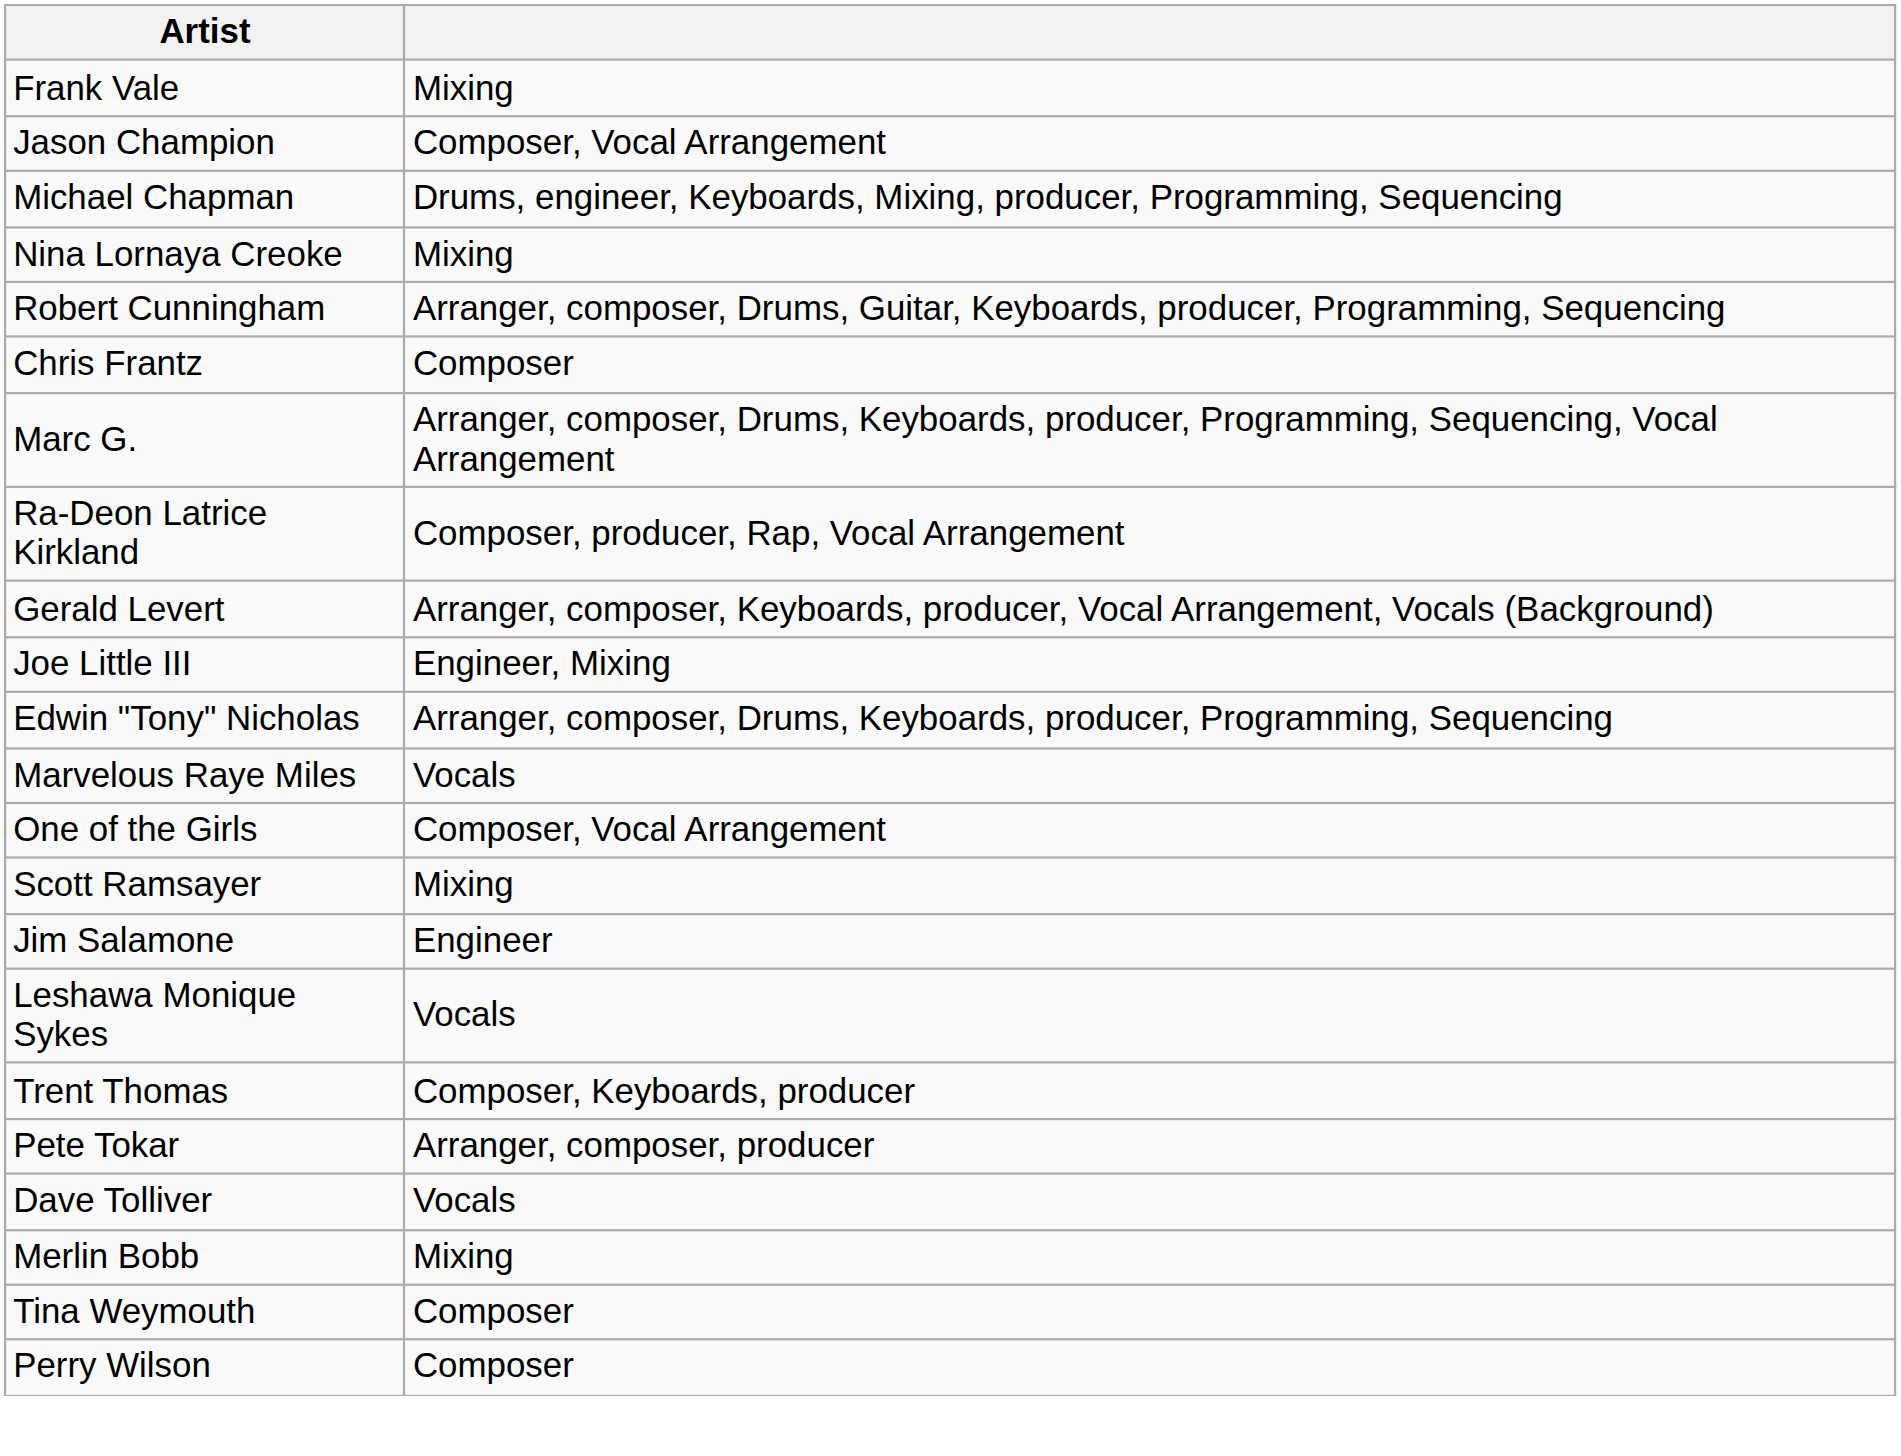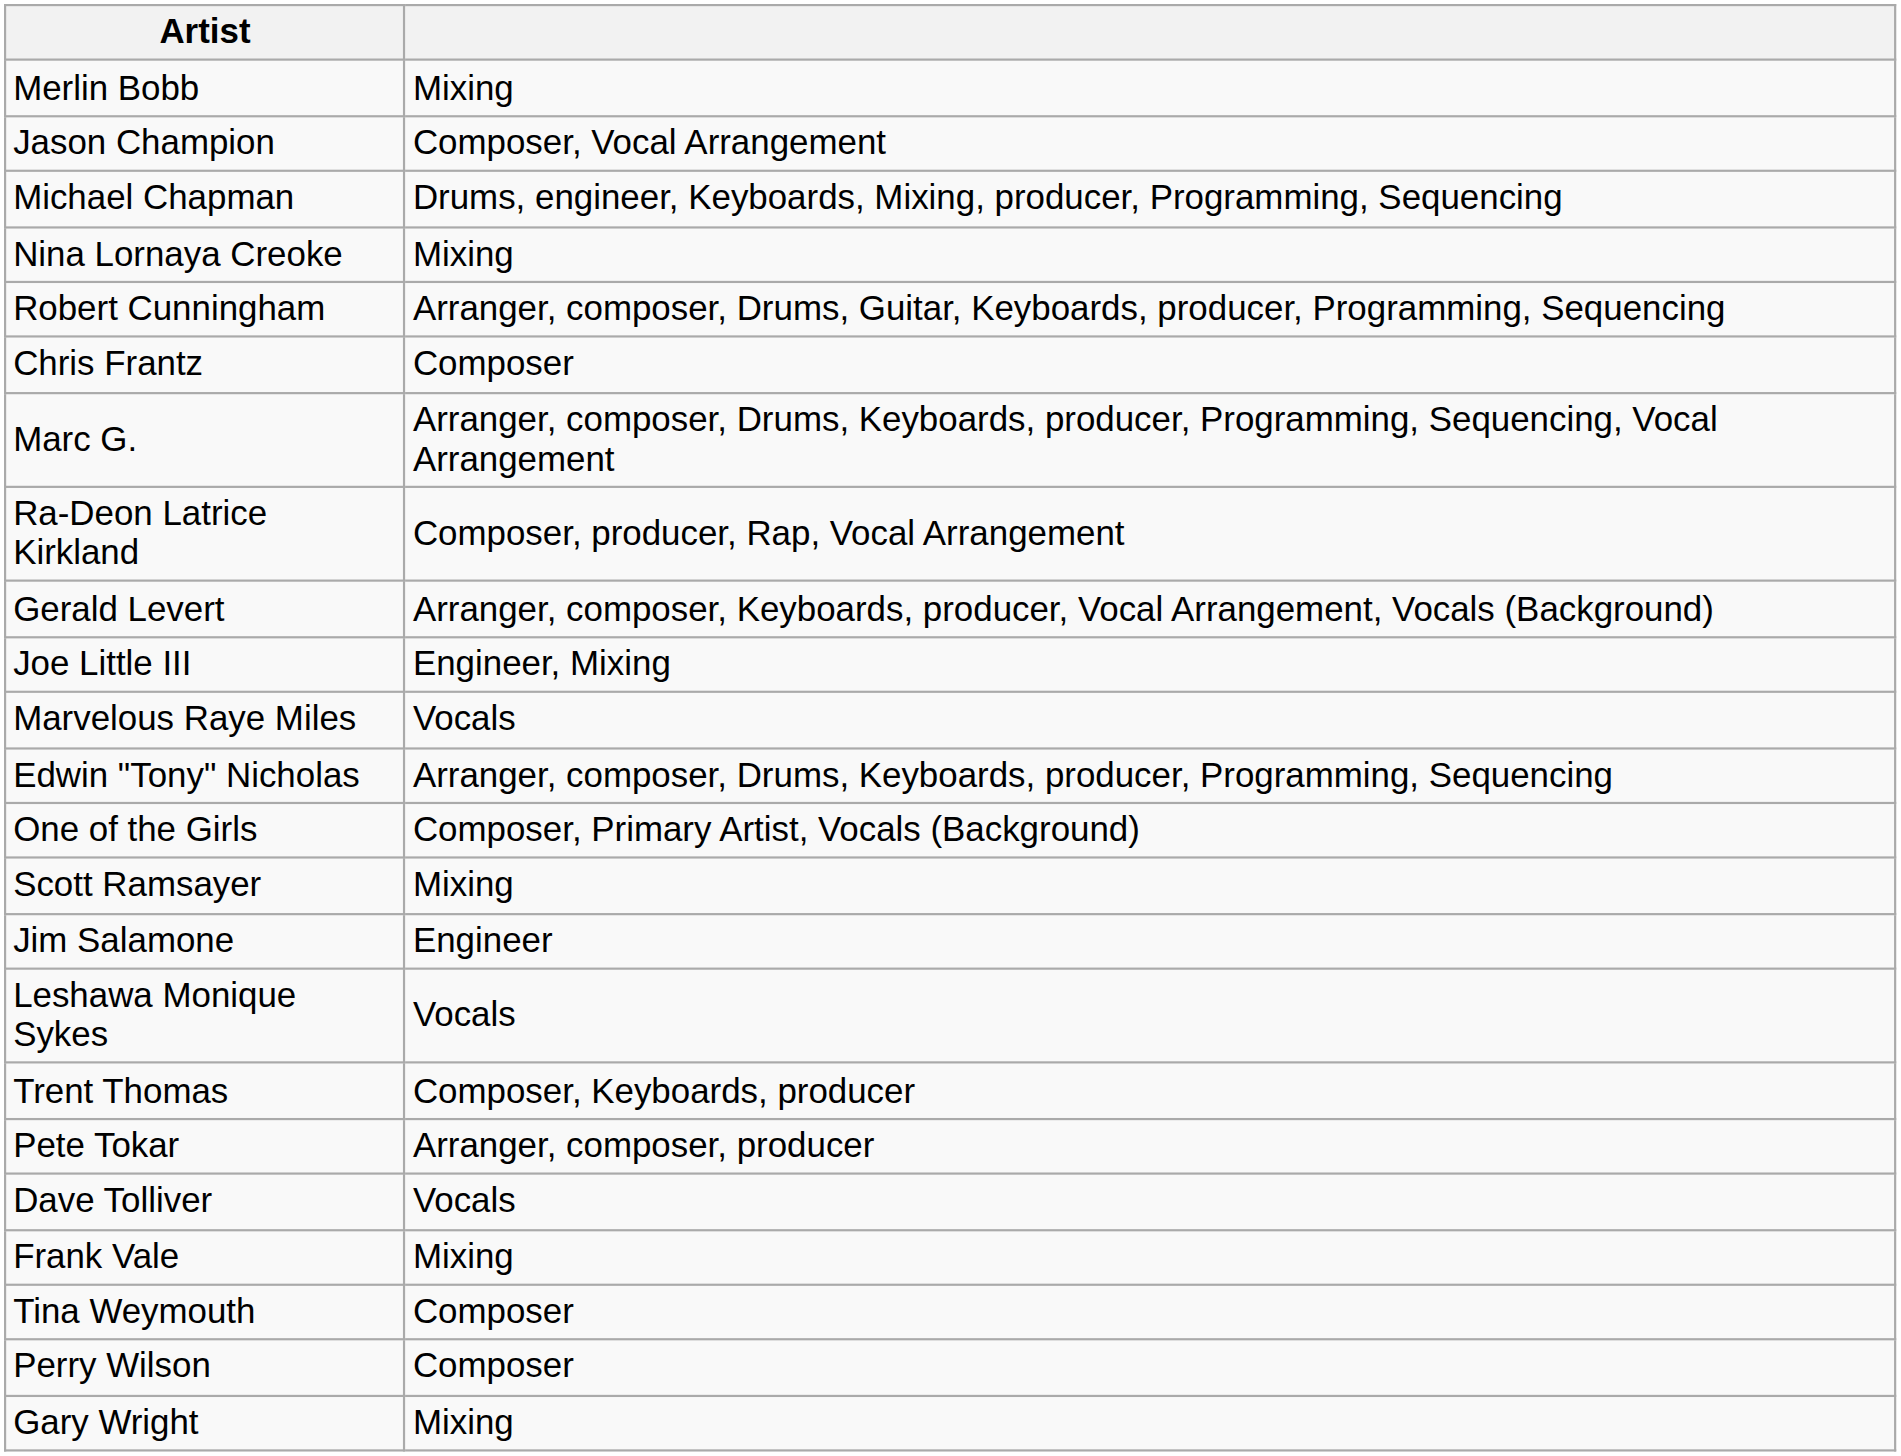 <table class="wikitable">
 <tr>
 <th>Artist</th>
 <th></th>
 </tr>
 <tr>
-<td>Frank Vale</td>
+<td>Merlin Bobb</td>
 <td>Mixing</td>
 </tr>
 <tr>
 <td>Jason Champion</td>
 <td>Composer, Vocal Arrangement</td>
 </tr>
 <tr>
 <td>Michael Chapman</td>
 <td>Drums, engineer, Keyboards, Mixing, producer, Programming, Sequencing</td>
 </tr>
 <tr>
 <td>Nina Lornaya Creoke</td>
 <td>Mixing</td>
 </tr>
 <tr>
 <td>Robert Cunningham</td>
 <td>Arranger, composer, Drums, Guitar, Keyboards, producer, Programming, Sequencing</td>
 </tr>
 <tr>
 <td>Chris Frantz</td>
 <td>Composer</td>
 </tr>
 <tr>
 <td>Marc G.</td>
 <td>Arranger, composer, Drums, Keyboards, producer, Programming, Sequencing, Vocal Arrangement</td>
 </tr>
 <tr>
 <td>Ra-Deon Latrice Kirkland</td>
 <td>Composer, producer, Rap, Vocal Arrangement</td>
 </tr>
 <tr>
 <td>Gerald Levert</td>
 <td>Arranger, composer, Keyboards, producer, Vocal Arrangement, Vocals (Background)</td>
 </tr>
 <tr>
 <td>Joe Little III</td>
 <td>Engineer, Mixing</td>
 </tr>
 <tr>
+<td>Marvelous Raye Miles</td>
+<td>Vocals</td>
+</tr>
+<tr>
 <td>Edwin "Tony" Nicholas</td>
 <td>Arranger, composer, Drums, Keyboards, producer, Programming, Sequencing</td>
 </tr>
 <tr>
-<td>Marvelous Raye Miles</td>
-<td>Vocals</td>
-</tr>
-<tr>
 <td>One of the Girls</td>
-<td>Composer, Vocal Arrangement</td>
+<td>Composer, Primary Artist, Vocals (Background)</td>
 </tr>
 <tr>
 <td>Scott Ramsayer</td>
 <td>Mixing</td>
 </tr>
 <tr>
 <td>Jim Salamone</td>
 <td>Engineer</td>
 </tr>
 <tr>
 <td>Leshawa Monique Sykes</td>
 <td>Vocals</td>
 </tr>
 <tr>
 <td>Trent Thomas</td>
 <td>Composer, Keyboards, producer</td>
 </tr>
 <tr>
 <td>Pete Tokar</td>
 <td>Arranger, composer, producer</td>
 </tr>
 <tr>
 <td>Dave Tolliver</td>
 <td>Vocals</td>
 </tr>
 <tr>
-<td>Merlin Bobb</td>
+<td>Frank Vale</td>
 <td>Mixing</td>
 </tr>
 <tr>
 <td>Tina Weymouth</td>
 <td>Composer</td>
 </tr>
 <tr>
 <td>Perry Wilson</td>
 <td>Composer</td>
 </tr>
+<tr>
+<td>Gary Wright</td>
+<td>Mixing</td>
+</tr>
 </table>
